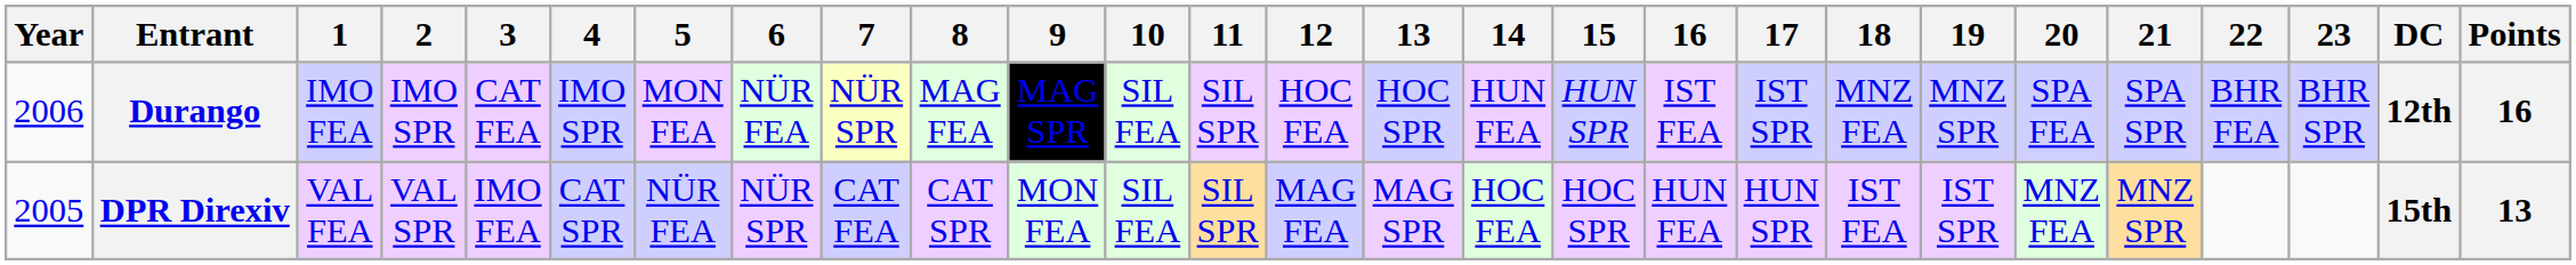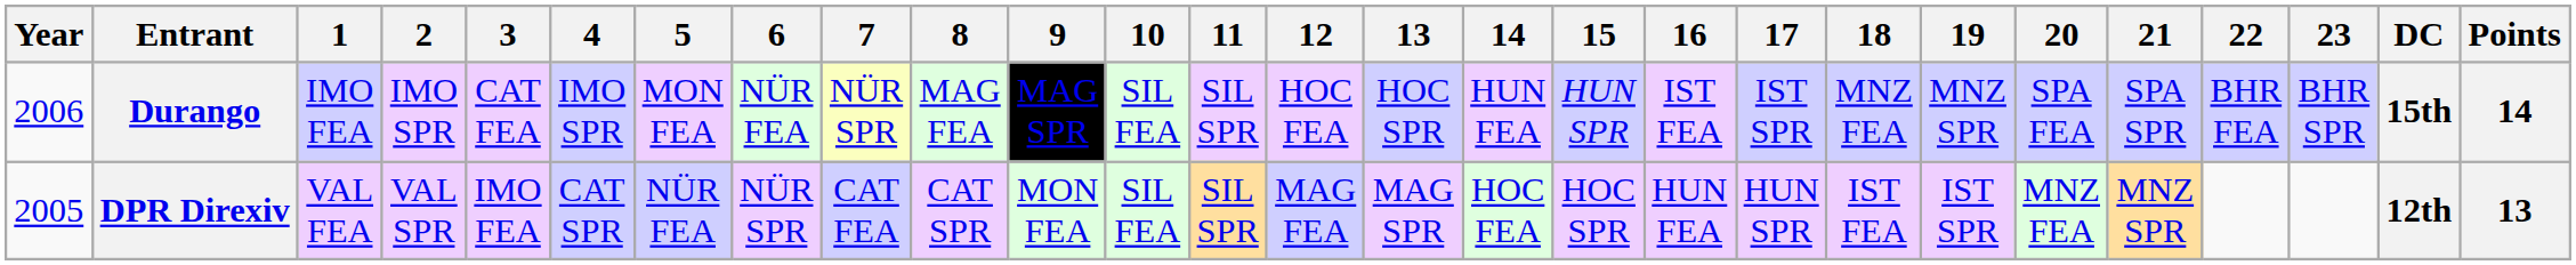 <table class="wikitable" style="text-align:center; font-size:85%">
 <tr>
 <th>Year</th>
 <th>Entrant</th>
 <th>1</th>
 <th>2</th>
 <th>3</th>
 <th>4</th>
 <th>5</th>
 <th>6</th>
 <th>7</th>
 <th>8</th>
 <th>9</th>
 <th>10</th>
 <th>11</th>
 <th>12</th>
 <th>13</th>
 <th>14</th>
 <th>15</th>
 <th>16</th>
 <th>17</th>
 <th>18</th>
 <th>19</th>
 <th>20</th>
 <th>21</th>
 <th>22</th>
 <th>23</th>
 <th>DC</th>
 <th>Points</th>
 </tr>
 <tr>
 <td><a href='#'>2006</a></td>
 <th><a href='#'>Durango</a></th>
 <td style="background:#CFCFFF;"><a href='#'>IMO<br>FEA</a><br></td>
 <td style="background:#EFCFFF;"><a href='#'>IMO<br>SPR</a><br></td>
 <td style="background:#EFCFFF;"><a href='#'>CAT<br>FEA</a><br></td>
 <td style="background:#CFCFFF;"><a href='#'>IMO<br>SPR</a><br></td>
 <td style="background:#EFCFFF;"><a href='#'>MON<br>FEA</a><br></td>
 <td style="background:#DFFFDF;"><a href='#'>NÜR<br>FEA</a><br></td>
 <td style="background:#FBFFBF;"><a href='#'>NÜR<br>SPR</a><br></td>
 <td style="background:#DFFFDF;"><a href='#'>MAG<br>FEA</a><br></td>
 <td style="background:#000000; color:white"><a href='#'><span>MAG<br>SPR</span></a><br></td>
 <td style="background:#DFFFDF;"><a href='#'>SIL<br>FEA</a><br></td>
 <td style="background:#EFCFFF;"><a href='#'>SIL<br>SPR</a><br></td>
 <td style="background:#EFCFFF;"><a href='#'>HOC<br>FEA</a><br></td>
 <td style="background:#CFCFFF;"><a href='#'>HOC<br>SPR</a><br></td>
 <td style="background:#EFCFFF;"><a href='#'>HUN<br>FEA</a><br></td>
 <td style="background:#CFCFFF;"><em><a href='#'>HUN<br>SPR</a></em><br></td>
 <td style="background:#EFCFFF;"><a href='#'>IST<br>FEA</a><br></td>
 <td style="background:#CFCFFF;"><a href='#'>IST<br>SPR</a><br></td>
 <td style="background:#CFCFFF;"><a href='#'>MNZ<br>FEA</a><br></td>
 <td style="background:#CFCFFF;"><a href='#'>MNZ<br>SPR</a><br></td>
 <td style="background:#CFCFFF;"><a href='#'>SPA<br>FEA</a><br></td>
 <td style="background:#CFCFFF;"><a href='#'>SPA<br>SPR</a><br></td>
 <td style="background:#CFCFFF;"><a href='#'>BHR<br>FEA</a><br></td>
 <td style="background:#CFCFFF;"><a href='#'>BHR<br>SPR</a><br></td>
-<th>12th</th>
-<th>16</th>
+<th>15th</th>
+<th>14</th>
 </tr>
 <tr>
 <td><a href='#'>2005</a></td>
 <th nowrap><a href='#'>DPR Direxiv</a></th>
 <td style="background:#EFCFFF;"><a href='#'>VAL<br>FEA</a><br></td>
 <td style="background:#EFCFFF;"><a href='#'>VAL<br>SPR</a><br></td>
 <td style="background:#EFCFFF;"><a href='#'>IMO<br>FEA</a><br></td>
 <td style="background:#CFCFFF;"><a href='#'>CAT<br>SPR</a><br></td>
 <td style="background:#CFCFFF;"><a href='#'>NÜR<br>FEA</a><br></td>
 <td style="background:#EFCFFF;"><a href='#'>NÜR<br>SPR</a><br></td>
 <td style="background:#CFCFFF;"><a href='#'>CAT<br>FEA</a><br></td>
 <td style="background:#EFCFFF;"><a href='#'>CAT<br>SPR</a><br></td>
 <td style="background:#DFFFDF;"><a href='#'>MON<br>FEA</a><br></td>
 <td style="background:#DFFFDF;"><a href='#'>SIL<br>FEA</a><br></td>
 <td style="background:#FFDF9F;"><a href='#'>SIL<br>SPR</a><br></td>
 <td style="background:#CFCFFF;"><a href='#'>MAG<br>FEA</a><br></td>
 <td style="background:#EFCFFF;"><a href='#'>MAG<br>SPR</a><br></td>
 <td style="background:#DFFFDF;"><a href='#'>HOC<br>FEA</a><br></td>
 <td style="background:#EFCFFF;"><a href='#'>HOC<br>SPR</a><br></td>
 <td style="background:#EFCFFF;"><a href='#'>HUN<br>FEA</a><br></td>
 <td style="background:#EFCFFF;"><a href='#'>HUN<br>SPR</a><br></td>
 <td style="background:#EFCFFF;"><a href='#'>IST<br>FEA</a><br></td>
 <td style="background:#EFCFFF;"><a href='#'>IST<br>SPR</a><br></td>
 <td style="background:#DFFFDF;"><a href='#'>MNZ<br>FEA</a><br></td>
 <td style="background:#FFDF9F;"><a href='#'>MNZ<br>SPR</a><br></td>
 <td></td>
 <td></td>
-<th>15th</th>
+<th>12th</th>
 <th>13</th>
 </tr>
 </table>
